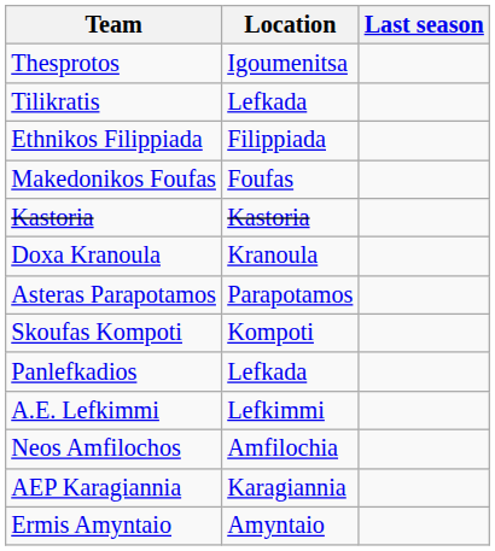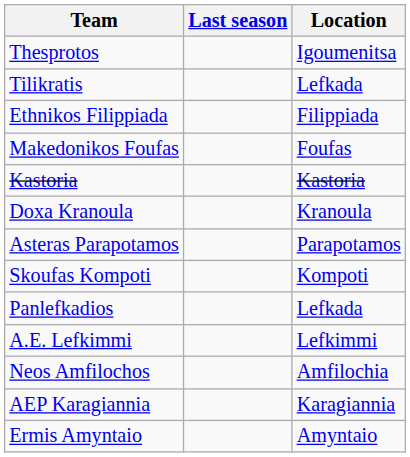 <table class="wikitable sortable">
 <tr>
 <th>Team</th>
+<th><a href='#'>Last season</a></th>
 <th>Location</th>
-<th><a href='#'>Last season</a></th>
 </tr>
 <tr>
 <td><a href='#'>Thesprotos</a></td>
+<td></td>
 <td><a href='#'>Igoumenitsa</a></td>
-<td></td>
 </tr>
 <tr>
 <td><a href='#'>Tilikratis</a></td>
+<td></td>
 <td><a href='#'>Lefkada</a></td>
-<td></td>
 </tr>
 <tr>
 <td><a href='#'>Ethnikos Filippiada</a></td>
+<td></td>
 <td><a href='#'>Filippiada</a></td>
-<td></td>
 </tr>
 <tr>
 <td><a href='#'>Makedonikos Foufas</a></td>
+<td></td>
 <td><a href='#'>Foufas</a></td>
-<td></td>
 </tr>
 <tr>
 <td><s><a href='#'>Kastoria</a></s></td>
+<td><s></s></td>
 <td><s><a href='#'>Kastoria</a></s></td>
-<td><s></s></td>
 </tr>
 <tr>
 <td><a href='#'>Doxa Kranoula</a></td>
+<td></td>
 <td><a href='#'>Kranoula</a></td>
-<td></td>
 </tr>
 <tr>
 <td><a href='#'>Asteras Parapotamos</a></td>
+<td></td>
 <td><a href='#'>Parapotamos</a></td>
-<td></td>
 </tr>
 <tr>
 <td><a href='#'>Skoufas Kompoti</a></td>
+<td></td>
 <td><a href='#'>Kompoti</a></td>
-<td></td>
 </tr>
 <tr>
 <td><a href='#'>Panlefkadios</a></td>
+<td></td>
 <td><a href='#'>Lefkada</a></td>
-<td></td>
 </tr>
 <tr>
 <td><a href='#'>A.E. Lefkimmi</a></td>
+<td></td>
 <td><a href='#'>Lefkimmi</a></td>
-<td></td>
 </tr>
 <tr>
 <td><a href='#'>Neos Amfilochos</a></td>
+<td></td>
 <td><a href='#'>Amfilochia</a></td>
-<td></td>
 </tr>
 <tr>
 <td><a href='#'>AEP Karagiannia</a></td>
+<td></td>
 <td><a href='#'>Karagiannia</a></td>
-<td></td>
 </tr>
 <tr>
 <td><a href='#'>Ermis Amyntaio</a></td>
+<td></td>
 <td><a href='#'>Amyntaio</a></td>
-<td></td>
 </tr>
 </table>
